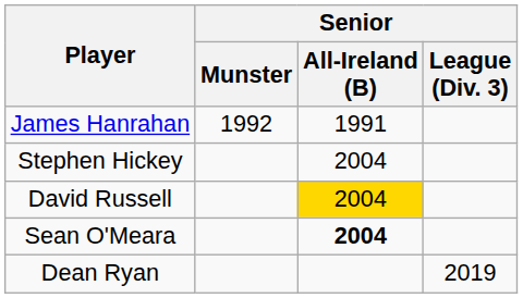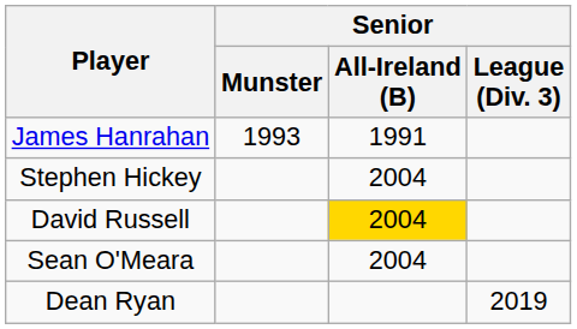 <table class="wikitable" style="text-align: center">
 <tr>
 <th rowspan="2">Player</th>
 <th colspan="3">Senior</th>
 </tr>
 <tr>
 <th>Munster</th>
 <th>All-Ireland<br>(B)</th>
 <th>League<br>(Div. 3)</th>
 </tr>
 <tr>
 <td><a href='#'>James Hanrahan</a></td>
-<td>1992</td>
+<td>1993</td>
 <td>1991</td>
 <td></td>
 </tr>
 <tr>
 <td>Stephen Hickey</td>
 <td></td>
 <td>2004</td>
 <td></td>
 </tr>
 <tr>
 <td>David Russell</td>
 <td></td>
 <td style="background: gold;">2004</td>
 <td></td>
 </tr>
 <tr>
 <td>Sean O'Meara</td>
 <td></td>
-<td><strong>2004</strong></td>
+<td>2004</td>
 <td></td>
 </tr>
 <tr>
 <td>Dean Ryan</td>
 <td></td>
 <td></td>
 <td>2019</td>
 </tr>
 </table>
